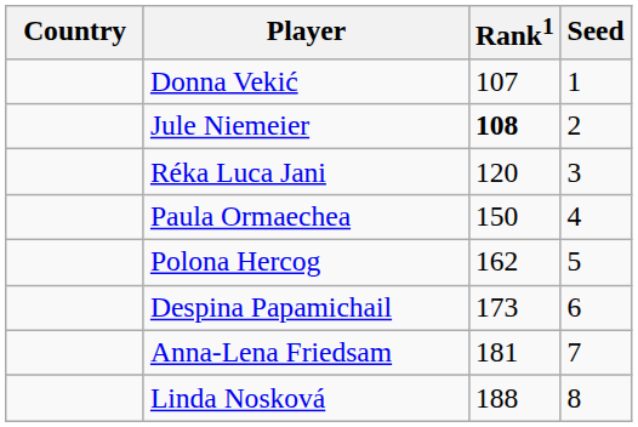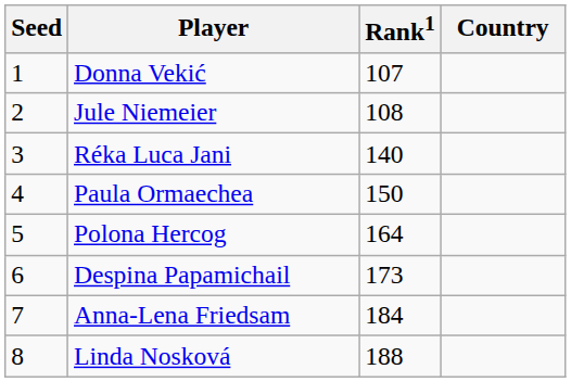 <table class="sortable wikitable">
 <tr>
-<th width="70">Country</th>
+<th>Seed</th>
 <th width="175">Player</th>
 <th>Rank<sup>1</sup></th>
-<th>Seed</th>
+<th width="70">Country</th>
 </tr>
 <tr>
-<td></td>
+<td>1</td>
 <td><a href='#'>Donna Vekić</a></td>
 <td>107</td>
-<td>1</td>
+<td></td>
 </tr>
 <tr>
+<td>2</td>
+<td><a href='#'>Jule Niemeier</a></td>
+<td>108</td>
 <td></td>
-<td><a href='#'>Jule Niemeier</a></td>
-<td><strong>108</strong></td>
-<td>2</td>
 </tr>
 <tr>
+<td>3</td>
+<td><a href='#'>Réka Luca Jani</a></td>
+<td>140</td>
 <td></td>
-<td><a href='#'>Réka Luca Jani</a></td>
-<td>120</td>
-<td>3</td>
 </tr>
 <tr>
-<td></td>
+<td>4</td>
 <td><a href='#'>Paula Ormaechea</a></td>
 <td>150</td>
-<td>4</td>
+<td></td>
 </tr>
 <tr>
+<td>5</td>
+<td><a href='#'>Polona Hercog</a></td>
+<td>164</td>
 <td></td>
-<td><a href='#'>Polona Hercog</a></td>
-<td>162</td>
-<td>5</td>
 </tr>
 <tr>
-<td></td>
+<td>6</td>
 <td><a href='#'>Despina Papamichail</a></td>
 <td>173</td>
-<td>6</td>
+<td></td>
 </tr>
 <tr>
+<td>7</td>
+<td><a href='#'>Anna-Lena Friedsam</a></td>
+<td>184</td>
 <td></td>
-<td><a href='#'>Anna-Lena Friedsam</a></td>
-<td>181</td>
-<td>7</td>
 </tr>
 <tr>
-<td></td>
+<td>8</td>
 <td><a href='#'>Linda Nosková</a></td>
 <td>188</td>
-<td>8</td>
+<td></td>
 </tr>
 </table>
